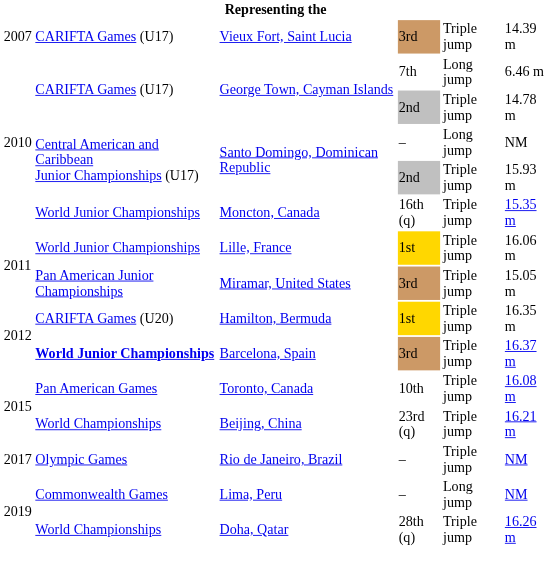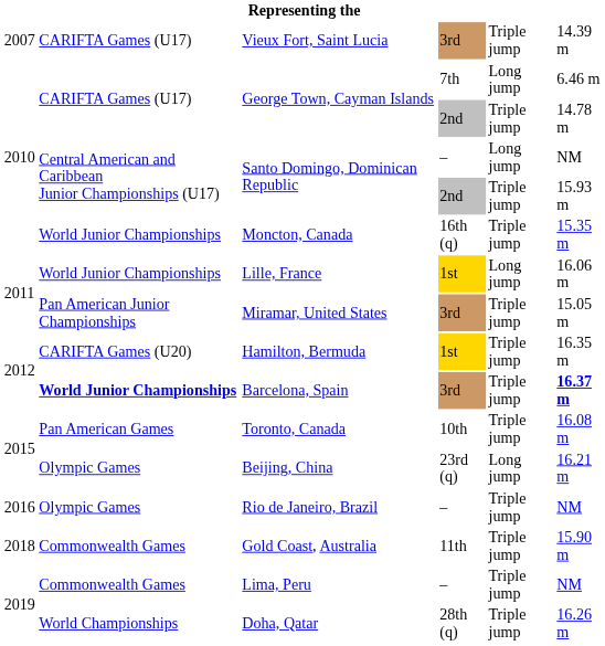 <table>
 <tr>
 <th colspan="6">Representing the </th>
 </tr>
 <tr>
 <td>2007</td>
 <td><a href='#'>CARIFTA Games</a> (U17)</td>
 <td><a href='#'>Vieux Fort, Saint Lucia</a></td>
 <td bgcolor=cc9966>3rd</td>
 <td>Triple jump</td>
 <td>14.39 m</td>
 </tr>
 <tr>
 <td rowspan=5>2010</td>
 <td rowspan=2><a href='#'>CARIFTA Games</a> (U17)</td>
 <td rowspan=2><a href='#'>George Town, Cayman Islands</a></td>
 <td>7th</td>
 <td>Long jump</td>
 <td>6.46 m</td>
 </tr>
 <tr>
 <td bgcolor=silver>2nd</td>
 <td>Triple jump</td>
 <td>14.78 m</td>
 </tr>
 <tr>
 <td rowspan=2><a href='#'>Central American and Caribbean<br>Junior Championships</a> (U17)</td>
 <td rowspan=2><a href='#'>Santo Domingo, Dominican Republic</a></td>
 <td>–</td>
 <td>Long jump</td>
 <td>NM</td>
 </tr>
 <tr>
 <td bgcolor=silver>2nd</td>
 <td>Triple jump</td>
 <td>15.93 m</td>
 </tr>
 <tr>
 <td><a href='#'>World Junior Championships</a></td>
 <td><a href='#'>Moncton, Canada</a></td>
 <td>16th (q)</td>
 <td>Triple jump</td>
 <td><a href='#'>15.35 m</a></td>
 </tr>
 <tr>
 <td rowspan=2>2011</td>
 <td><a href='#'>World Junior Championships</a></td>
 <td><a href='#'>Lille, France</a></td>
 <td bgcolor=gold>1st</td>
-<td>Triple jump</td>
+<td>Long jump</td>
 <td>16.06 m</td>
 </tr>
 <tr>
 <td><a href='#'>Pan American Junior Championships</a></td>
 <td><a href='#'>Miramar, United States</a></td>
 <td bgcolor=cc9966>3rd</td>
 <td>Triple jump</td>
 <td>15.05 m</td>
 </tr>
 <tr>
 <td rowspan=2>2012</td>
 <td><a href='#'>CARIFTA Games</a> (U20)</td>
 <td><a href='#'>Hamilton, Bermuda</a></td>
 <td bgcolor=gold>1st</td>
 <td>Triple jump</td>
 <td>16.35 m</td>
 </tr>
 <tr>
 <td><strong><a href='#'>World Junior Championships</a></strong></td>
 <td><a href='#'>Barcelona, Spain</a></td>
 <td bgcolor=cc9966>3rd</td>
 <td>Triple jump</td>
-<td><a href='#'>16.37 m</a></td>
+<td><strong><a href='#'>16.37 m</a></strong></td>
 </tr>
 <tr>
 <td rowspan=2>2015</td>
 <td><a href='#'>Pan American Games</a></td>
 <td><a href='#'>Toronto, Canada</a></td>
 <td>10th</td>
 <td>Triple jump</td>
 <td><a href='#'>16.08 m</a></td>
 </tr>
 <tr>
-<td><a href='#'>World Championships</a></td>
+<td><a href='#'>Olympic Games</a></td>
 <td><a href='#'>Beijing, China</a></td>
 <td>23rd (q)</td>
-<td>Triple jump</td>
+<td>Long jump</td>
 <td><a href='#'>16.21 m</a></td>
 </tr>
 <tr>
-<td>2017</td>
+<td>2016</td>
 <td><a href='#'>Olympic Games</a></td>
 <td><a href='#'>Rio de Janeiro, Brazil</a></td>
 <td>–</td>
 <td>Triple jump</td>
 <td><a href='#'>NM</a></td>
 </tr>
 <tr>
+<td>2018</td>
+<td><a href='#'>Commonwealth Games</a></td>
+<td><a href='#'>Gold Coast</a>, <a href='#'>Australia</a></td>
+<td>11th</td>
+<td>Triple jump</td>
+<td><a href='#'>15.90 m</a></td>
+</tr>
+<tr>
 <td rowspan=2>2019</td>
 <td><a href='#'>Commonwealth Games</a></td>
 <td><a href='#'>Lima, Peru</a></td>
 <td>–</td>
-<td>Long jump</td>
+<td>Triple jump</td>
 <td><a href='#'>NM</a></td>
 </tr>
 <tr>
 <td><a href='#'>World Championships</a></td>
 <td><a href='#'>Doha, Qatar</a></td>
 <td>28th (q)</td>
 <td>Triple jump</td>
 <td><a href='#'>16.26 m</a></td>
 </tr>
 </table>
